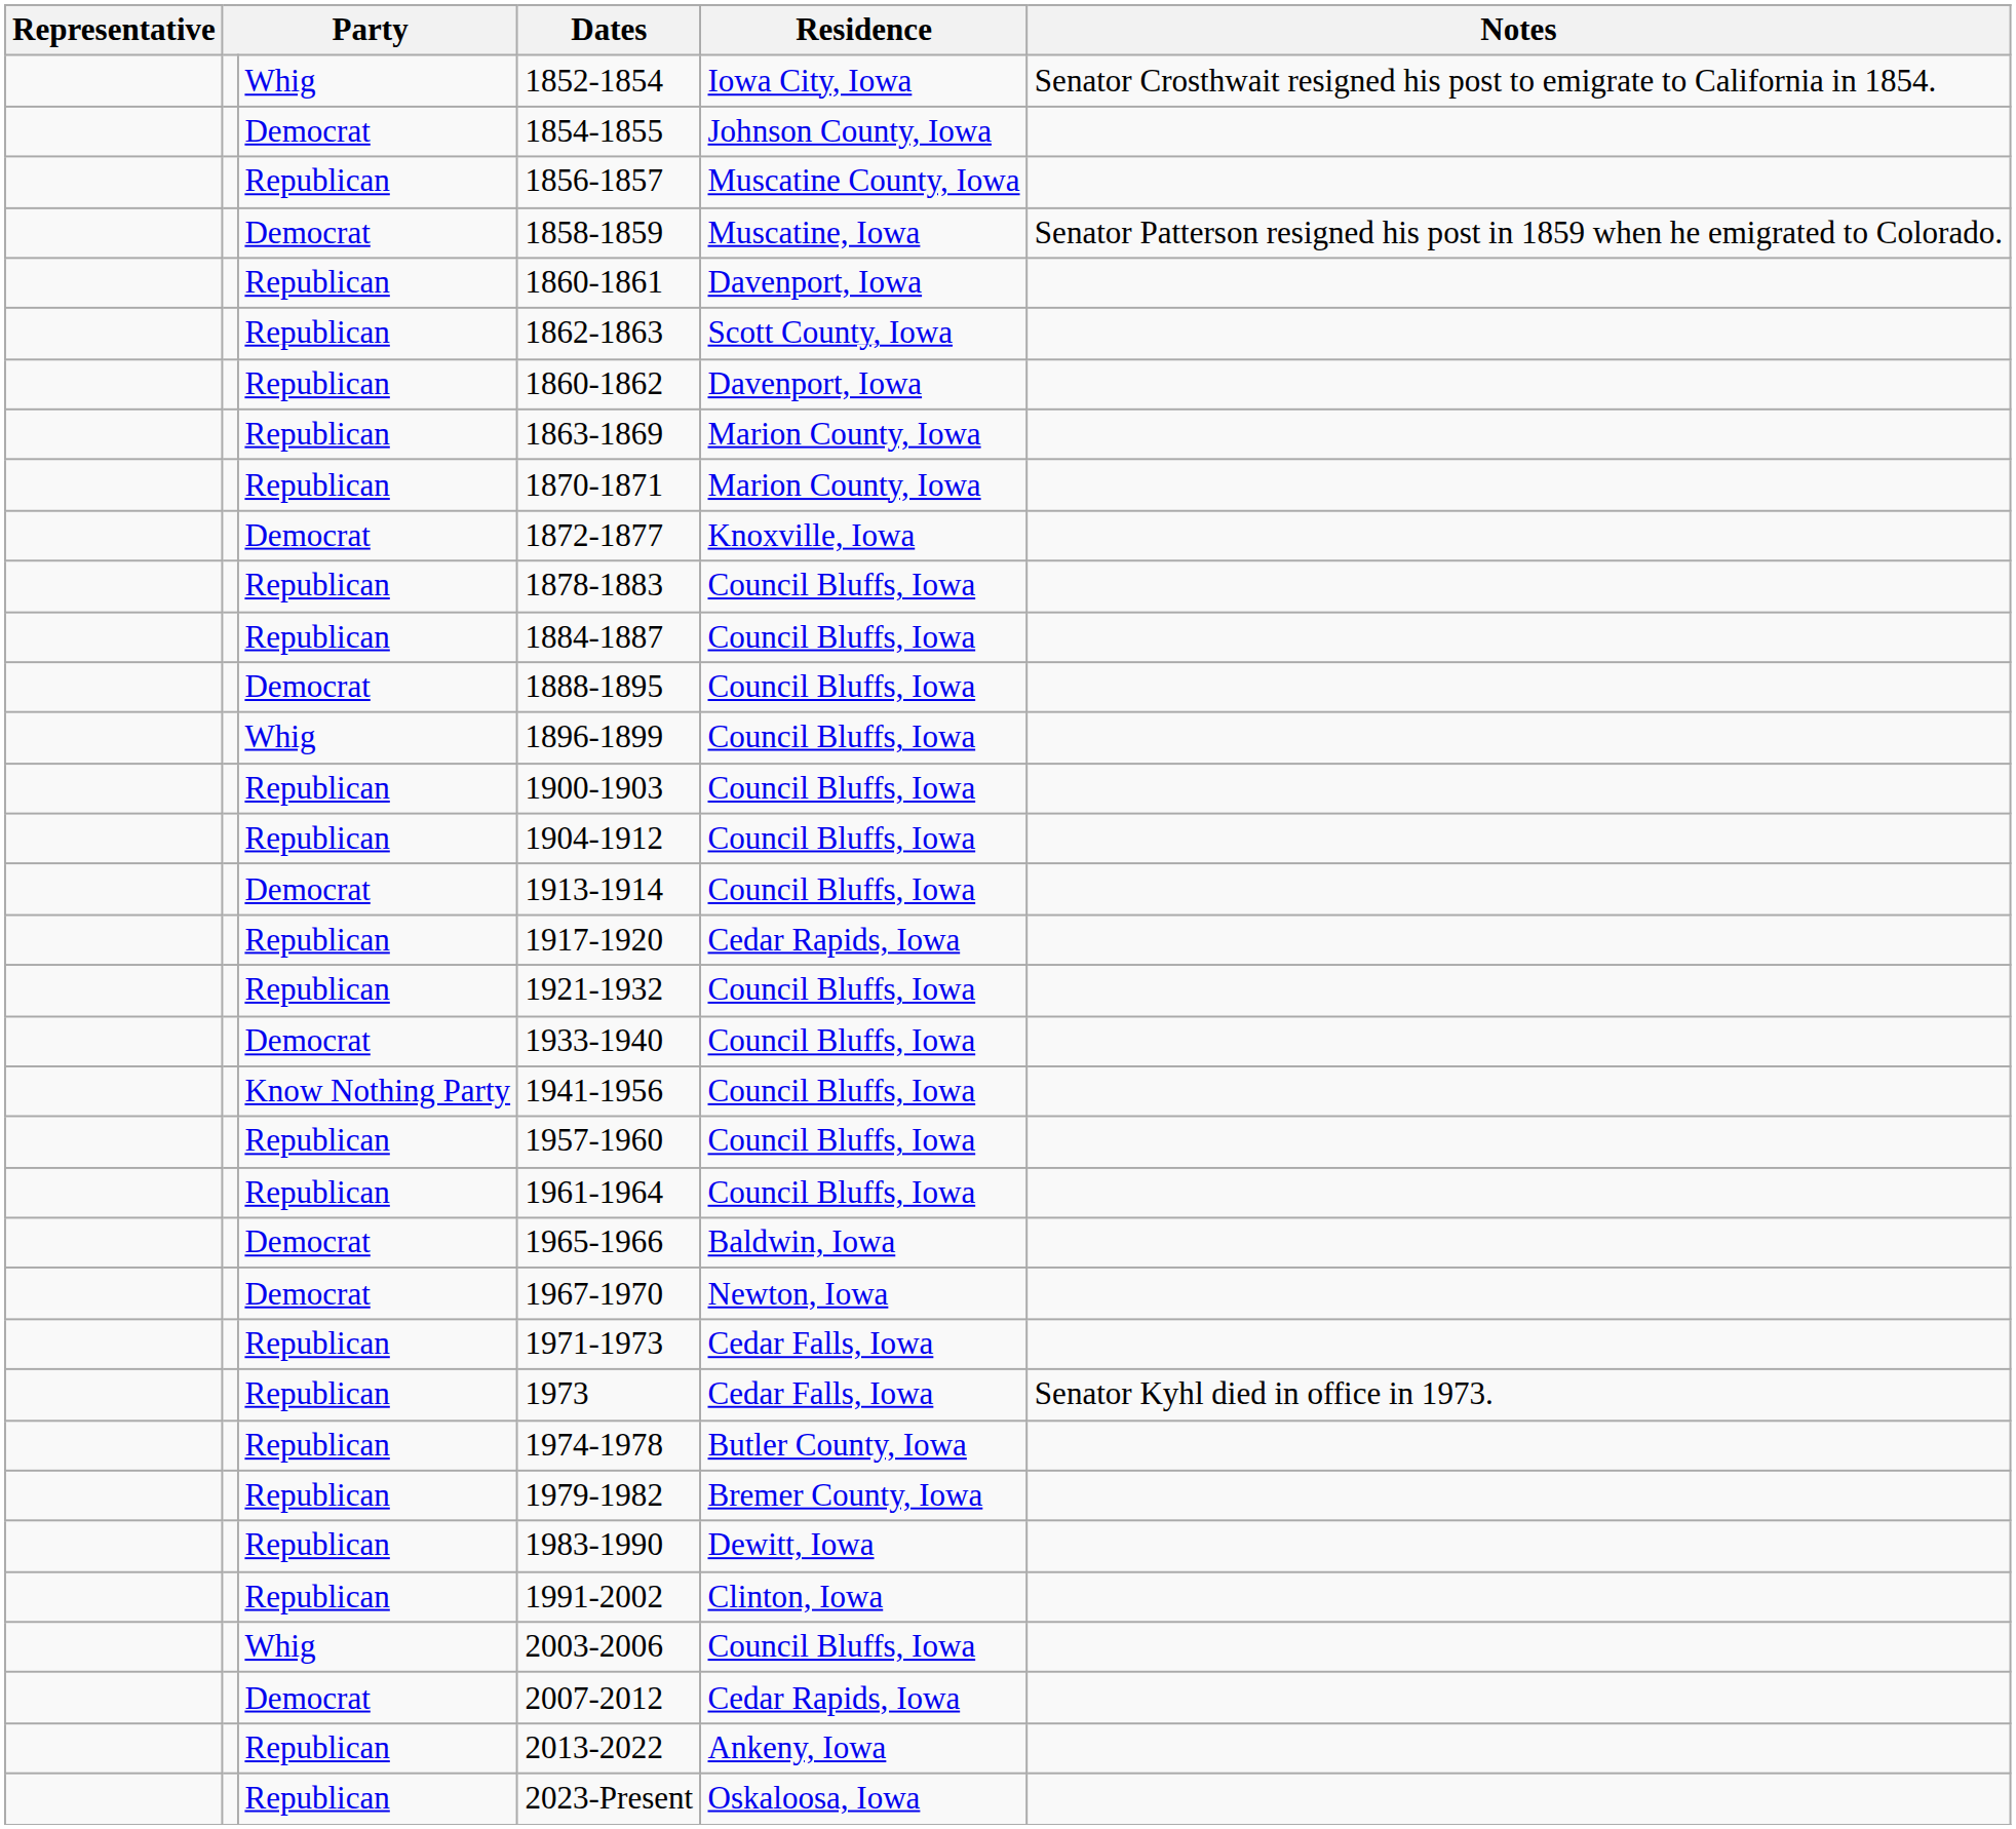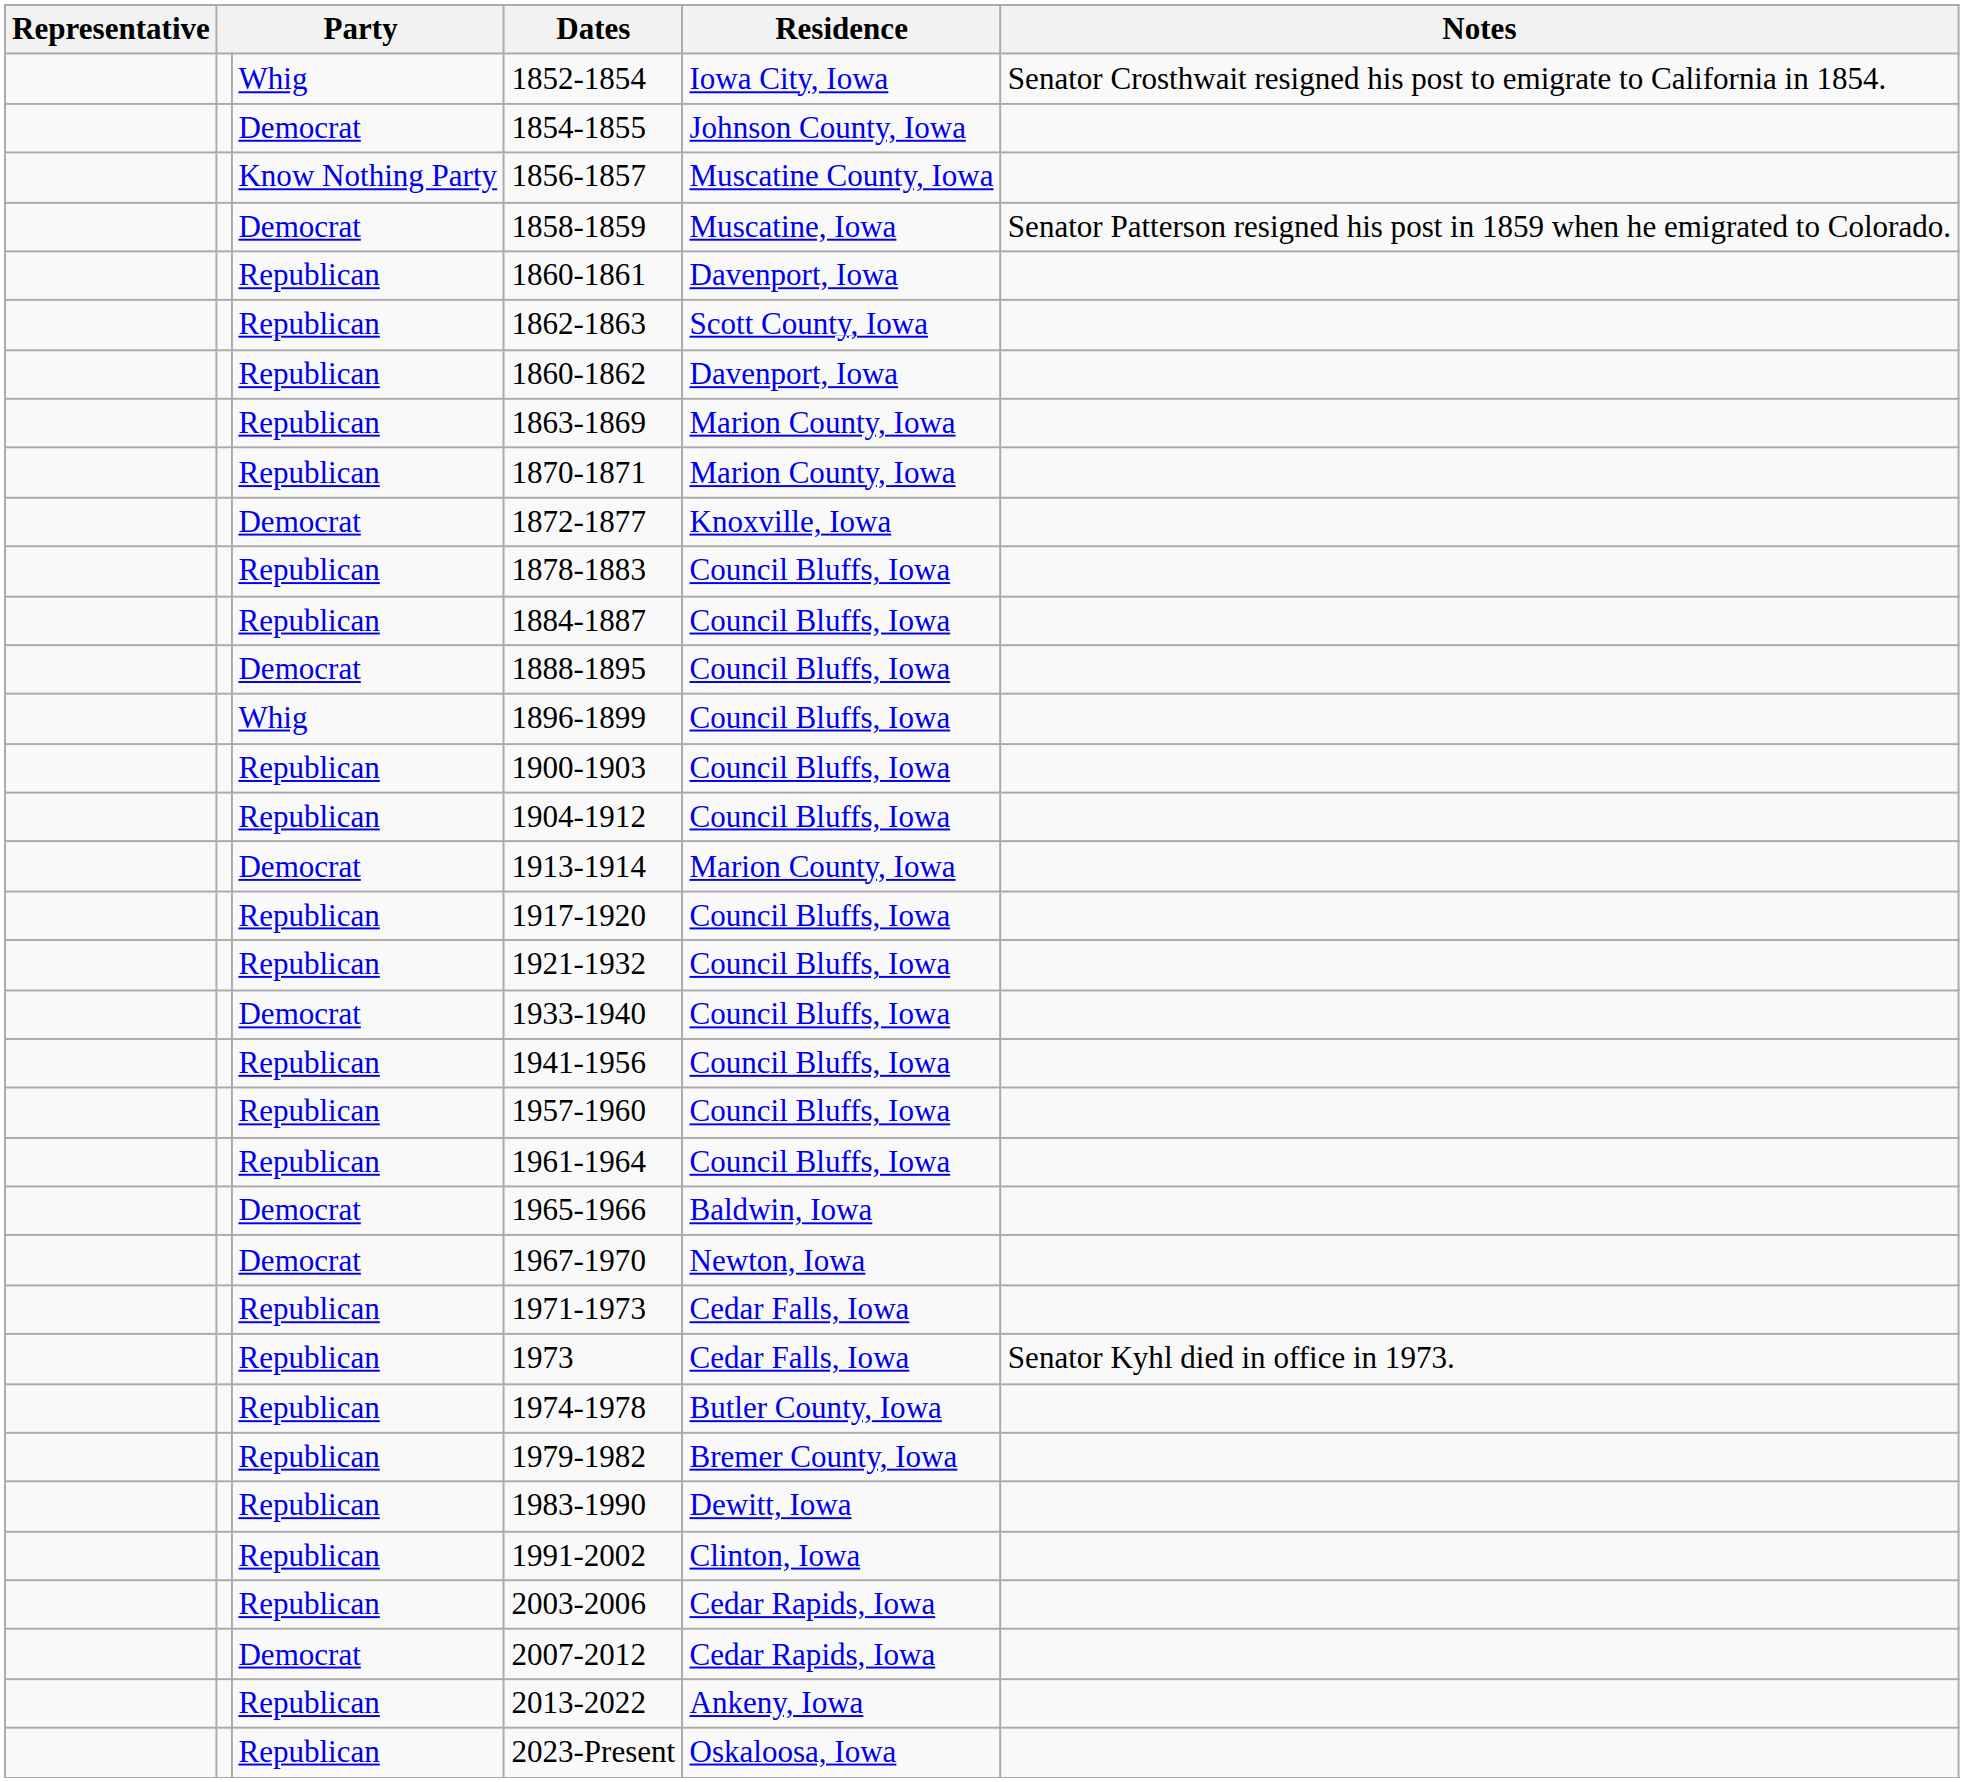 <table class="sortable wikitable">
 <tr valign=bottom>
 <th>Representative</th>
 <th colspan="2">Party</th>
 <th>Dates</th>
 <th>Residence</th>
 <th>Notes</th>
 </tr>
 <tr>
 <td></td>
 <td bgcolor=></td>
 <td><a href='#'>Whig</a></td>
 <td>1852-1854</td>
 <td><a href='#'>Iowa City, Iowa</a></td>
 <td>Senator Crosthwait resigned his post to emigrate to California in 1854.</td>
 </tr>
 <tr>
 <td></td>
 <td bgcolor=></td>
 <td><a href='#'>Democrat</a></td>
 <td>1854-1855</td>
 <td><a href='#'>Johnson County, Iowa</a></td>
 <td></td>
 </tr>
 <tr>
 <td></td>
 <td bgcolor=></td>
-<td><a href='#'>Republican</a></td>
+<td><a href='#'>Know Nothing Party</a></td>
 <td>1856-1857</td>
 <td><a href='#'>Muscatine County, Iowa</a></td>
 <td></td>
 </tr>
 <tr>
 <td></td>
 <td bgcolor=></td>
 <td><a href='#'>Democrat</a></td>
 <td>1858-1859</td>
 <td><a href='#'>Muscatine, Iowa</a></td>
 <td>Senator Patterson resigned his post in 1859 when he emigrated to Colorado.</td>
 </tr>
 <tr>
 <td></td>
 <td bgcolor=></td>
 <td><a href='#'>Republican</a></td>
 <td>1860-1861</td>
 <td><a href='#'>Davenport, Iowa</a></td>
 <td></td>
 </tr>
 <tr>
 <td></td>
 <td bgcolor=></td>
 <td><a href='#'>Republican</a></td>
 <td>1862-1863</td>
 <td><a href='#'>Scott County, Iowa</a></td>
 <td></td>
 </tr>
 <tr>
 <td></td>
 <td bgcolor=></td>
 <td><a href='#'>Republican</a></td>
 <td>1860-1862</td>
 <td><a href='#'>Davenport, Iowa</a></td>
 <td></td>
 </tr>
 <tr>
 <td></td>
 <td bgcolor=></td>
 <td><a href='#'>Republican</a></td>
 <td>1863-1869</td>
 <td><a href='#'>Marion County, Iowa</a></td>
 <td></td>
 </tr>
 <tr>
 <td></td>
 <td bgcolor=></td>
 <td><a href='#'>Republican</a></td>
 <td>1870-1871</td>
 <td><a href='#'>Marion County, Iowa</a></td>
 <td></td>
 </tr>
 <tr>
 <td></td>
 <td bgcolor=></td>
 <td><a href='#'>Democrat</a></td>
 <td>1872-1877</td>
 <td><a href='#'>Knoxville, Iowa</a></td>
 <td></td>
 </tr>
 <tr>
 <td></td>
 <td bgcolor=></td>
 <td><a href='#'>Republican</a></td>
 <td>1878-1883</td>
 <td><a href='#'>Council Bluffs, Iowa</a></td>
 <td></td>
 </tr>
 <tr>
 <td></td>
 <td bgcolor=></td>
 <td><a href='#'>Republican</a></td>
 <td>1884-1887</td>
 <td><a href='#'>Council Bluffs, Iowa</a></td>
 <td></td>
 </tr>
 <tr>
 <td></td>
 <td bgcolor=></td>
 <td><a href='#'>Democrat</a></td>
 <td>1888-1895</td>
 <td><a href='#'>Council Bluffs, Iowa</a></td>
 <td></td>
 </tr>
 <tr>
 <td></td>
 <td bgcolor=></td>
 <td><a href='#'>Whig</a></td>
 <td>1896-1899</td>
 <td><a href='#'>Council Bluffs, Iowa</a></td>
 <td></td>
 </tr>
 <tr>
 <td></td>
 <td bgcolor=></td>
 <td><a href='#'>Republican</a></td>
 <td>1900-1903</td>
 <td><a href='#'>Council Bluffs, Iowa</a></td>
 <td></td>
 </tr>
 <tr>
 <td></td>
 <td bgcolor=></td>
 <td><a href='#'>Republican</a></td>
 <td>1904-1912</td>
 <td><a href='#'>Council Bluffs, Iowa</a></td>
 <td></td>
 </tr>
 <tr>
 <td></td>
 <td bgcolor=></td>
 <td><a href='#'>Democrat</a></td>
 <td>1913-1914</td>
-<td><a href='#'>Council Bluffs, Iowa</a></td>
+<td><a href='#'>Marion County, Iowa</a></td>
 <td></td>
 </tr>
 <tr>
 <td></td>
 <td bgcolor=></td>
 <td><a href='#'>Republican</a></td>
 <td>1917-1920</td>
-<td><a href='#'>Cedar Rapids, Iowa</a></td>
+<td><a href='#'>Council Bluffs, Iowa</a></td>
 <td></td>
 </tr>
 <tr>
 <td></td>
 <td bgcolor=></td>
 <td><a href='#'>Republican</a></td>
 <td>1921-1932</td>
 <td><a href='#'>Council Bluffs, Iowa</a></td>
 <td></td>
 </tr>
 <tr>
 <td></td>
 <td bgcolor=></td>
 <td><a href='#'>Democrat</a></td>
 <td>1933-1940</td>
 <td><a href='#'>Council Bluffs, Iowa</a></td>
 <td></td>
 </tr>
 <tr>
 <td></td>
 <td bgcolor=></td>
-<td><a href='#'>Know Nothing Party</a></td>
+<td><a href='#'>Republican</a></td>
 <td>1941-1956</td>
 <td><a href='#'>Council Bluffs, Iowa</a></td>
 <td></td>
 </tr>
 <tr>
 <td></td>
 <td bgcolor=></td>
 <td><a href='#'>Republican</a></td>
 <td>1957-1960</td>
 <td><a href='#'>Council Bluffs, Iowa</a></td>
 <td></td>
 </tr>
 <tr>
 <td></td>
 <td bgcolor=></td>
 <td><a href='#'>Republican</a></td>
 <td>1961-1964</td>
 <td><a href='#'>Council Bluffs, Iowa</a></td>
 <td></td>
 </tr>
 <tr>
 <td></td>
 <td bgcolor=></td>
 <td><a href='#'>Democrat</a></td>
 <td>1965-1966</td>
 <td><a href='#'>Baldwin, Iowa</a></td>
 <td></td>
 </tr>
 <tr>
 <td></td>
 <td bgcolor=></td>
 <td><a href='#'>Democrat</a></td>
 <td>1967-1970</td>
 <td><a href='#'>Newton, Iowa</a></td>
 <td></td>
 </tr>
 <tr>
 <td></td>
 <td bgcolor=></td>
 <td><a href='#'>Republican</a></td>
 <td>1971-1973</td>
 <td><a href='#'>Cedar Falls, Iowa</a></td>
 <td></td>
 </tr>
 <tr>
 <td></td>
 <td bgcolor=></td>
 <td><a href='#'>Republican</a></td>
 <td>1973</td>
 <td><a href='#'>Cedar Falls, Iowa</a></td>
 <td>Senator Kyhl died in office in 1973.</td>
 </tr>
 <tr>
 <td></td>
 <td bgcolor=></td>
 <td><a href='#'>Republican</a></td>
 <td>1974-1978</td>
 <td><a href='#'>Butler County, Iowa</a></td>
 <td></td>
 </tr>
 <tr>
 <td></td>
 <td bgcolor=></td>
 <td><a href='#'>Republican</a></td>
 <td>1979-1982</td>
 <td><a href='#'>Bremer County, Iowa</a></td>
 <td></td>
 </tr>
 <tr>
 <td></td>
 <td bgcolor=></td>
 <td><a href='#'>Republican</a></td>
 <td>1983-1990</td>
 <td><a href='#'>Dewitt, Iowa</a></td>
 <td></td>
 </tr>
 <tr>
 <td></td>
 <td bgcolor=></td>
 <td><a href='#'>Republican</a></td>
 <td>1991-2002</td>
 <td><a href='#'>Clinton, Iowa</a></td>
 <td></td>
 </tr>
 <tr>
 <td></td>
 <td bgcolor=></td>
-<td><a href='#'>Whig</a></td>
+<td><a href='#'>Republican</a></td>
 <td>2003-2006</td>
-<td><a href='#'>Council Bluffs, Iowa</a></td>
+<td><a href='#'>Cedar Rapids, Iowa</a></td>
 <td></td>
 </tr>
 <tr>
 <td></td>
 <td bgcolor=></td>
 <td><a href='#'>Democrat</a></td>
 <td>2007-2012</td>
 <td><a href='#'>Cedar Rapids, Iowa</a></td>
 <td></td>
 </tr>
 <tr>
 <td></td>
 <td bgcolor=></td>
 <td><a href='#'>Republican</a></td>
 <td>2013-2022</td>
 <td><a href='#'>Ankeny, Iowa</a></td>
 <td></td>
 </tr>
 <tr>
 <td></td>
 <td bgcolor=></td>
 <td><a href='#'>Republican</a></td>
 <td>2023-Present</td>
 <td><a href='#'>Oskaloosa, Iowa</a></td>
 <td></td>
 </tr>
 <tr>
 </tr>
 </table>
